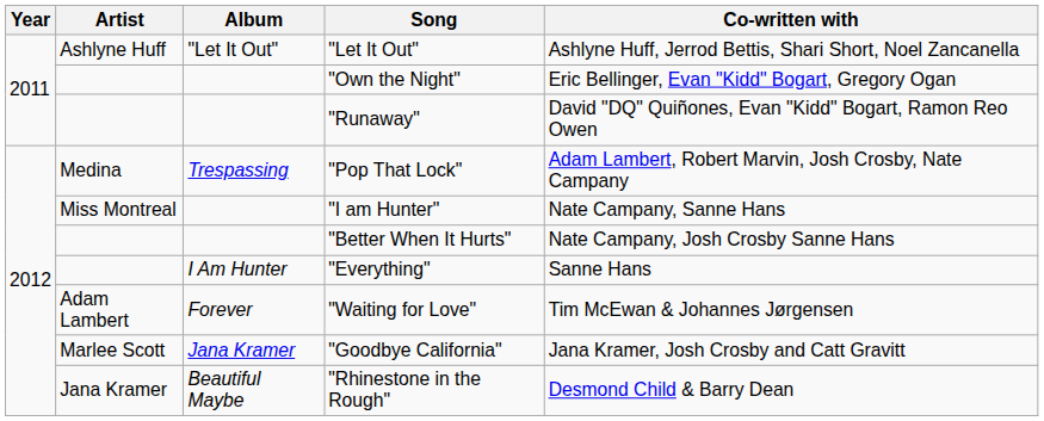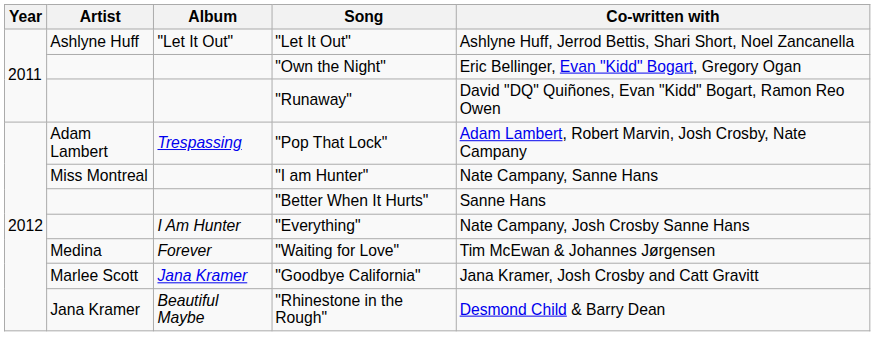 <table class="wikitable sortable" style="width:100%;">
 <tr style="text-align:center;">
 <th>Year</th>
 <th>Artist</th>
 <th>Album</th>
 <th>Song</th>
 <th>Co-written with</th>
 </tr>
 <tr>
 <td rowspan="3">2011</td>
 <td>Ashlyne Huff</td>
 <td>"Let It Out"</td>
 <td>"Let It Out"</td>
 <td>Ashlyne Huff, Jerrod Bettis, Shari Short, Noel Zancanella</td>
 </tr>
 <tr>
 <td></td>
 <td></td>
 <td>"Own the Night"</td>
 <td>Eric Bellinger, <a href='#'>Evan "Kidd" Bogart</a>, Gregory Ogan</td>
 </tr>
 <tr>
 <td></td>
 <td></td>
 <td>"Runaway"</td>
 <td>David "DQ" Quiñones, Evan "Kidd" Bogart, Ramon Reo Owen</td>
 </tr>
 <tr>
 <td rowspan="7">2012</td>
-<td>Medina</td>
+<td>Adam Lambert</td>
 <td><a href='#'><em>Trespassing</em></a></td>
 <td>"Pop That Lock"</td>
 <td><a href='#'>Adam Lambert</a>, Robert Marvin, Josh Crosby, Nate Campany</td>
 </tr>
 <tr>
 <td>Miss Montreal</td>
 <td></td>
 <td>"I am Hunter"</td>
 <td>Nate Campany, Sanne Hans</td>
 </tr>
 <tr>
 <td></td>
 <td></td>
 <td>"Better When It Hurts"</td>
-<td>Nate Campany, Josh Crosby Sanne Hans</td>
+<td>Sanne Hans</td>
 </tr>
 <tr>
 <td></td>
 <td><em>I Am Hunter</em></td>
 <td>"Everything"</td>
-<td>Sanne Hans</td>
+<td>Nate Campany, Josh Crosby Sanne Hans</td>
 </tr>
 <tr>
-<td>Adam Lambert</td>
+<td>Medina</td>
 <td><em>Forever</em></td>
 <td>"Waiting for Love"</td>
 <td>Tim McEwan & Johannes Jørgensen</td>
 </tr>
 <tr>
 <td>Marlee Scott</td>
 <td><a href='#'><em>Jana Kramer</em></a></td>
 <td>"Goodbye California"</td>
 <td>Jana Kramer, Josh Crosby and Catt Gravitt</td>
 </tr>
 <tr>
 <td>Jana Kramer</td>
 <td><em>Beautiful Maybe</em></td>
 <td>"Rhinestone in the Rough"</td>
 <td><a href='#'>Desmond Child</a> & Barry Dean</td>
 </tr>
 </table>
